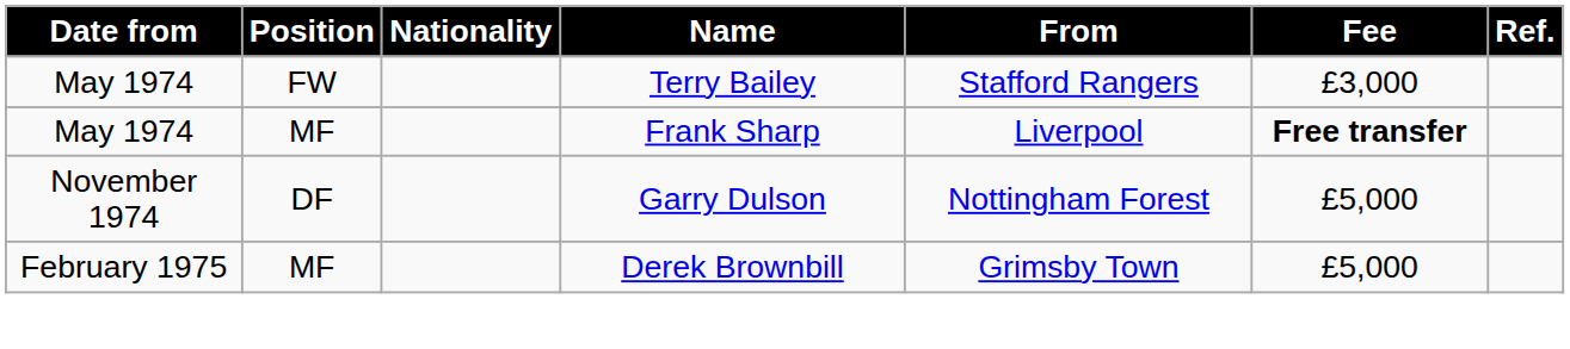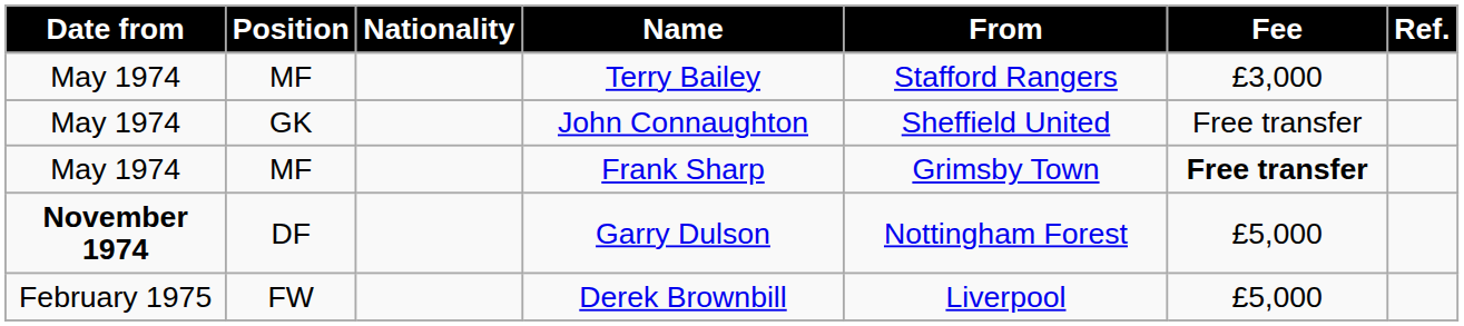 <table class="wikitable" style="text-align:center; font-size:90%; ">
 <tr>
 <th style="background:#000000; color:white; width:100px;">Date from</th>
 <th style="background:#000000; color:white; width:50px;">Position</th>
 <th style="background:#000000; color:white; width:50px;">Nationality</th>
 <th style="background:#000000; color:white; width:150px;">Name</th>
 <th style="background:#000000; color:white; width:150px;">From</th>
 <th style="background:#000000; color:white; width:100px;">Fee</th>
 <th style="background:#000000; color:white; width:25px;">Ref.</th>
 </tr>
 <tr>
 <td>May 1974</td>
-<td>FW</td>
+<td>MF</td>
 <td></td>
 <td><a href='#'>Terry Bailey</a></td>
 <td><a href='#'>Stafford Rangers</a></td>
 <td>£3,000</td>
 <td></td>
 </tr>
 <tr>
 <td>May 1974</td>
+<td>GK</td>
+<td></td>
+<td><a href='#'>John Connaughton</a></td>
+<td><a href='#'>Sheffield United</a></td>
+<td>Free transfer</td>
+<td></td>
+</tr>
+<tr>
+<td>May 1974</td>
 <td>MF</td>
 <td></td>
 <td><a href='#'>Frank Sharp</a></td>
-<td><a href='#'>Liverpool</a></td>
+<td><a href='#'>Grimsby Town</a></td>
 <td><strong>Free transfer</strong></td>
 <td></td>
 </tr>
 <tr>
-<td>November 1974</td>
+<td><strong>November 1974</strong></td>
 <td>DF</td>
 <td></td>
 <td><a href='#'>Garry Dulson</a></td>
 <td><a href='#'>Nottingham Forest</a></td>
 <td>£5,000</td>
 <td></td>
 </tr>
 <tr>
 <td>February 1975</td>
-<td>MF</td>
+<td>FW</td>
 <td></td>
 <td><a href='#'>Derek Brownbill</a></td>
-<td><a href='#'>Grimsby Town</a></td>
+<td><a href='#'>Liverpool</a></td>
 <td>£5,000</td>
 <td></td>
 </tr>
 </table>
